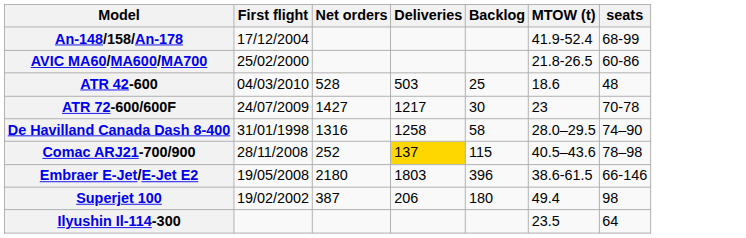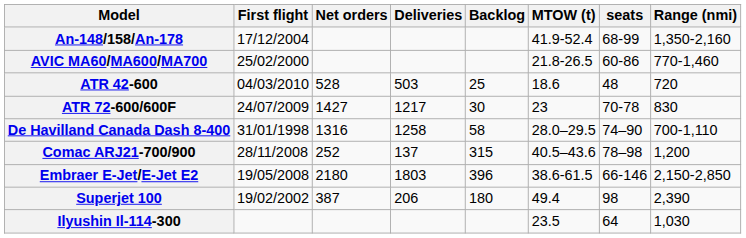 <table class="wikitable sortable">
 <tr>
 <th>Model</th>
 <th>First flight</th>
 <th>Net orders</th>
 <th>Deliveries</th>
 <th>Backlog</th>
 <th>MTOW (t)</th>
 <th>seats</th>
+<th>Range (nmi)</th>
 </tr>
 <tr>
 <th><a href='#'>An-148</a>/158/<a href='#'>An-178</a></th>
 <td>17/12/2004</td>
 <td></td>
 <td></td>
 <td></td>
 <td>41.9-52.4</td>
 <td>68-99</td>
+<td>1,350-2,160</td>
 </tr>
 <tr>
 <th><a href='#'>AVIC MA60</a>/<a href='#'>MA600</a>/<a href='#'>MA700</a></th>
 <td>25/02/2000</td>
 <td></td>
 <td></td>
 <td></td>
 <td>21.8-26.5</td>
 <td>60-86</td>
+<td>770-1,460</td>
 </tr>
 <tr>
 <th><a href='#'>ATR 42</a>-600</th>
 <td>04/03/2010</td>
 <td>528</td>
 <td>503</td>
 <td>25</td>
 <td>18.6</td>
 <td>48</td>
+<td>720</td>
 </tr>
 <tr>
 <th><a href='#'>ATR 72</a>-600/600F</th>
 <td>24/07/2009</td>
 <td>1427</td>
 <td>1217</td>
 <td>30</td>
 <td>23</td>
 <td>70-78</td>
+<td>830</td>
 </tr>
 <tr>
 <th><a href='#'>De Havilland Canada Dash 8-400</a></th>
 <td>31/01/1998</td>
 <td>1316</td>
 <td>1258</td>
 <td>58</td>
 <td>28.0–29.5</td>
 <td>74–90</td>
+<td>700-1,110</td>
 </tr>
 <tr>
 <th><a href='#'>Comac ARJ21</a>-700/900</th>
 <td>28/11/2008</td>
 <td>252</td>
-<td style="background: gold;">137</td>
-<td>115</td>
+<td>137</td>
+<td>315</td>
 <td>40.5–43.6</td>
 <td>78–98</td>
+<td>1,200</td>
 </tr>
 <tr>
 <th><a href='#'>Embraer E-Jet</a>/<a href='#'>E-Jet E2</a></th>
 <td>19/05/2008</td>
 <td>2180</td>
 <td>1803</td>
 <td>396</td>
 <td>38.6-61.5</td>
 <td>66-146</td>
+<td>2,150-2,850</td>
 </tr>
 <tr>
 <th><a href='#'>Superjet 100</a></th>
 <td>19/02/2002</td>
 <td>387</td>
 <td>206</td>
 <td>180</td>
 <td>49.4</td>
 <td>98</td>
+<td>2,390</td>
 </tr>
 <tr>
 <th><a href='#'>Ilyushin Il-114</a>-300</th>
 <td></td>
 <td></td>
 <td></td>
 <td></td>
 <td>23.5</td>
 <td>64</td>
+<td>1,030</td>
 </tr>
 </table>
